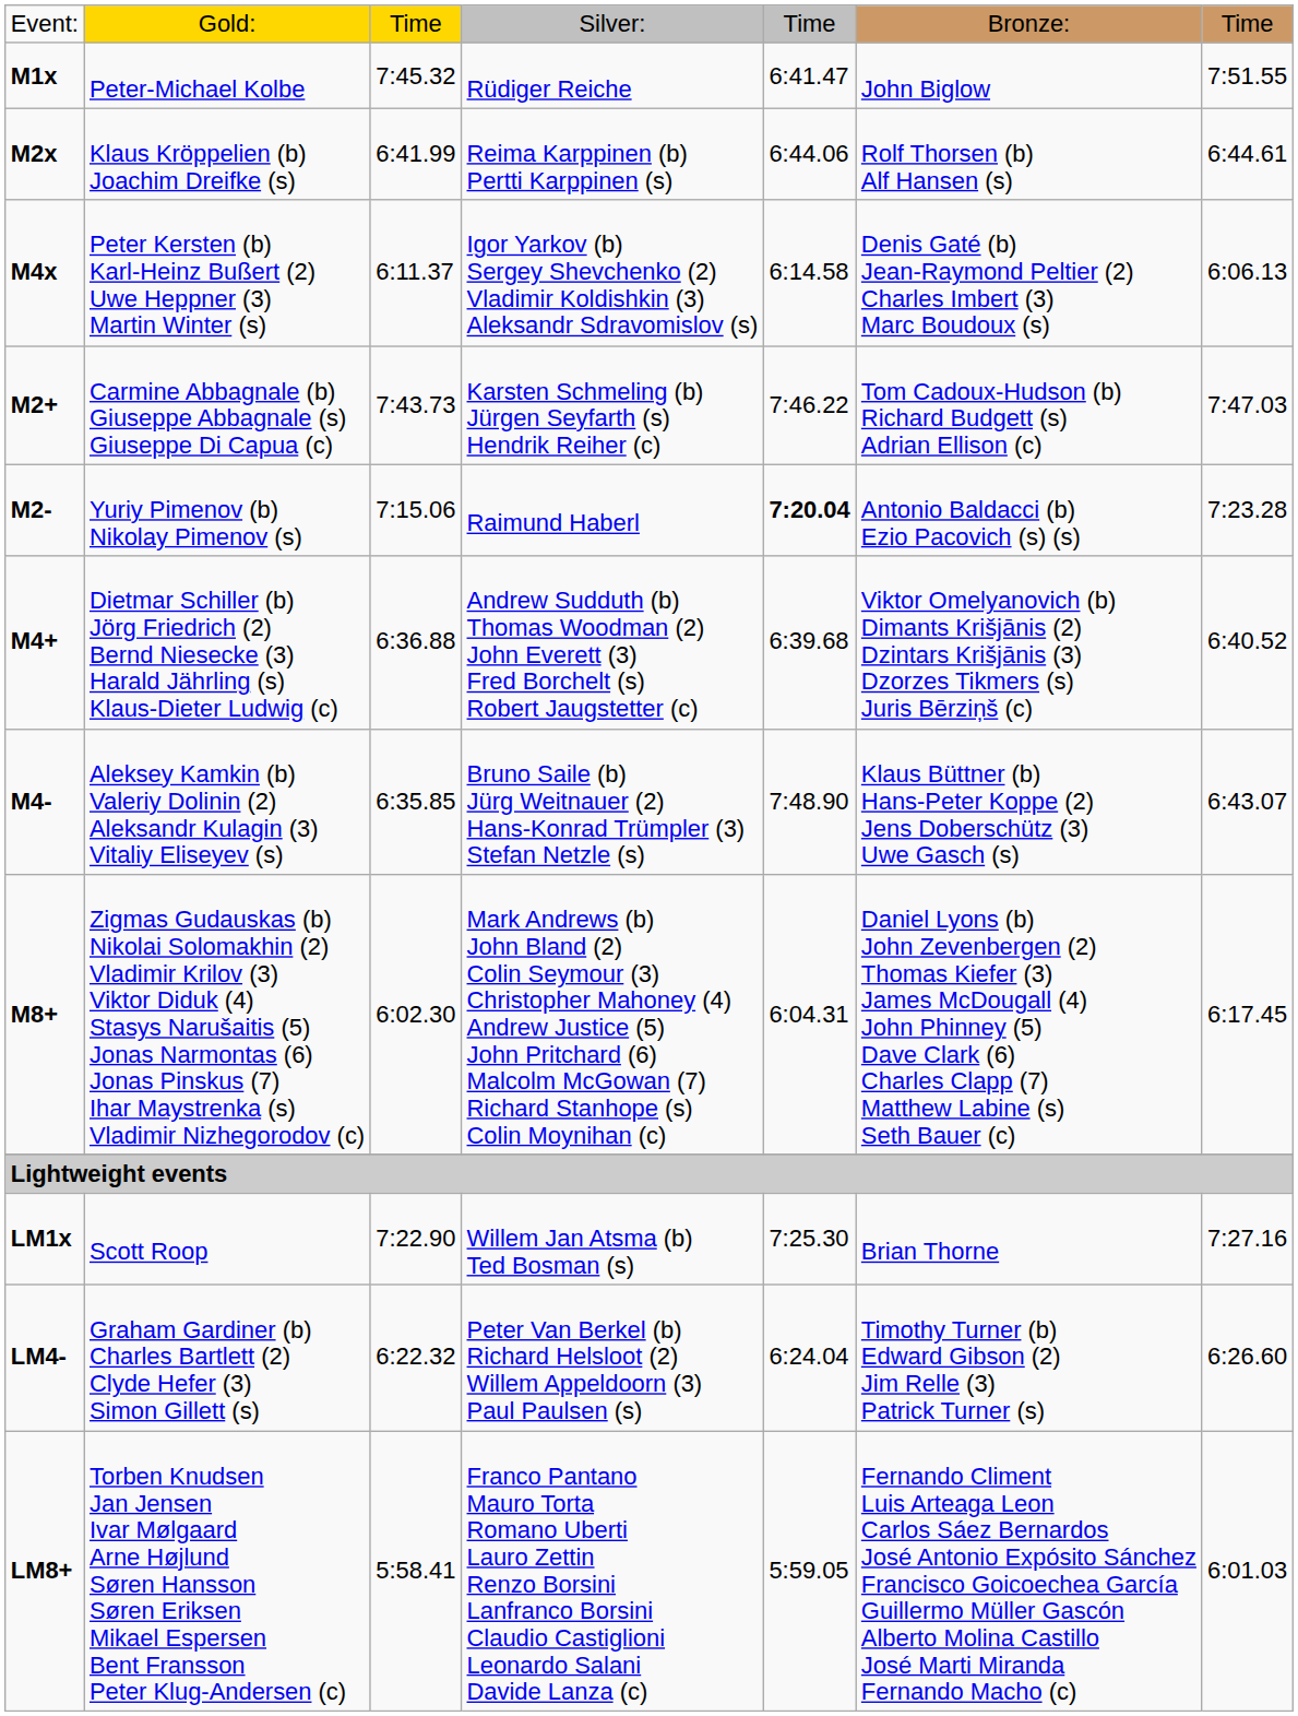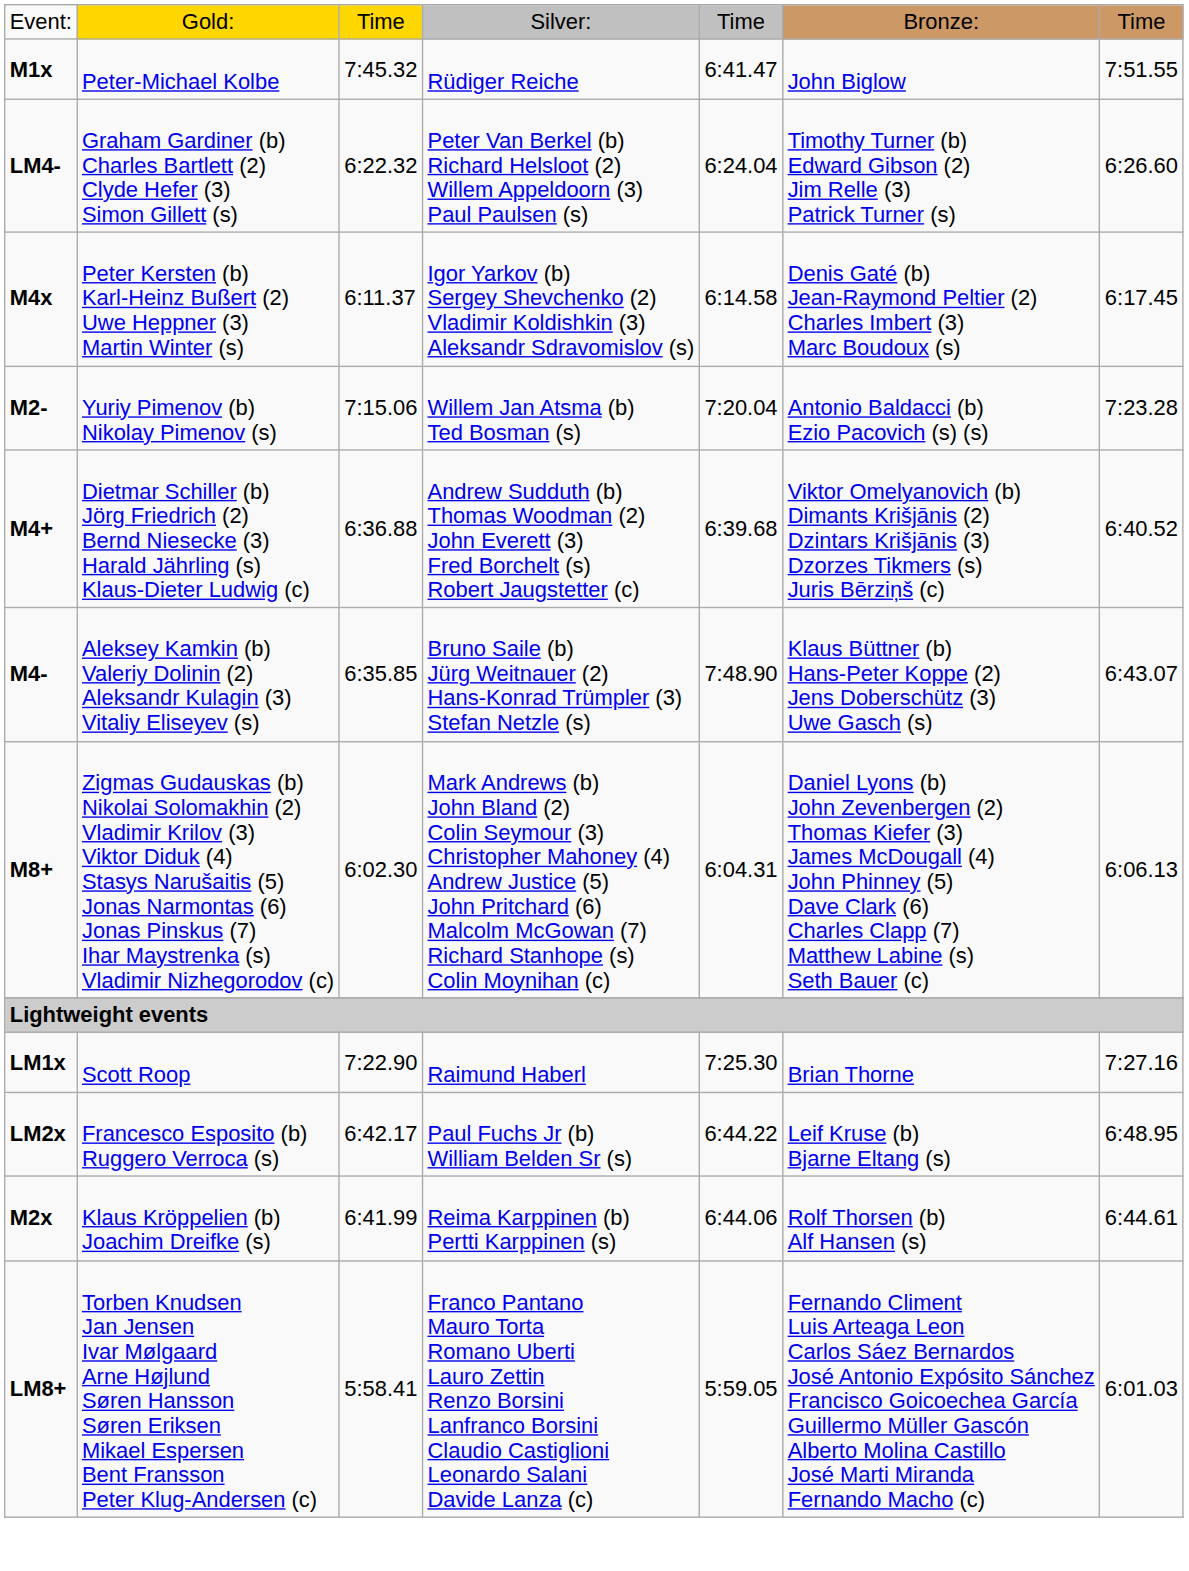 <table class="wikitable">
 <tr>
 <td>Event:</td>
 <td style="text-align:center;background-color:gold;">Gold:</td>
 <td style="text-align:center;background-color:gold;">Time</td>
 <td style="text-align:center;background-color:silver;">Silver:</td>
 <td style="text-align:center;background-color:silver;">Time</td>
 <td style="text-align:center;background-color:#CC9966;">Bronze:</td>
 <td style="text-align:center;background-color:#CC9966;">Time</td>
 </tr>
 <tr>
 <td><strong>M1x </strong></td>
 <td><br><a href='#'>Peter-Michael Kolbe</a></td>
 <td>7:45.32</td>
 <td> <br> <a href='#'>Rüdiger Reiche</a></td>
 <td>6:41.47</td>
 <td> <br> <a href='#'>John Biglow</a></td>
 <td>7:51.55</td>
 </tr>
 <tr>
-<td><strong>M2x </strong></td>
-<td> <br> <a href='#'>Klaus Kröppelien</a> (b)<br><a href='#'>Joachim Dreifke</a> (s)</td>
-<td>6:41.99</td>
-<td> <br> <a href='#'>Reima Karppinen</a> (b)<br><a href='#'>Pertti Karppinen</a> (s)</td>
-<td>6:44.06</td>
-<td> <br> <a href='#'>Rolf Thorsen</a> (b)<br><a href='#'>Alf Hansen</a> (s)</td>
-<td>6:44.61</td>
+<td><strong>LM4-</strong></td>
+<td> <br> <a href='#'>Graham Gardiner</a> (b)<br><a href='#'>Charles Bartlett</a> (2)<br><a href='#'>Clyde Hefer</a> (3)<br><a href='#'>Simon Gillett</a> (s)</td>
+<td>6:22.32</td>
+<td> <br> <a href='#'>Peter Van Berkel</a> (b)<br><a href='#'>Richard Helsloot</a> (2)<br><a href='#'>Willem Appeldoorn</a> (3)<br><a href='#'>Paul Paulsen</a> (s)</td>
+<td>6:24.04</td>
+<td> <br> <a href='#'>Timothy Turner</a> (b)<br><a href='#'>Edward Gibson</a> (2)<br><a href='#'>Jim Relle</a> (3)<br><a href='#'>Patrick Turner</a> (s)</td>
+<td>6:26.60</td>
 </tr>
 <tr>
 <td><strong>M4x </strong></td>
 <td> <br> <a href='#'>Peter Kersten</a> (b)<br><a href='#'>Karl-Heinz Bußert</a> (2)<br><a href='#'>Uwe Heppner</a> (3)<br><a href='#'>Martin Winter</a> (s)</td>
 <td>6:11.37</td>
 <td> <br> <a href='#'>Igor Yarkov</a> (b)<br><a href='#'>Sergey Shevchenko</a> (2)<br><a href='#'>Vladimir Koldishkin</a> (3)<br><a href='#'>Aleksandr Sdravomislov</a> (s)</td>
 <td>6:14.58</td>
 <td> <br> <a href='#'>Denis Gaté</a> (b)<br><a href='#'>Jean-Raymond Peltier</a> (2)<br><a href='#'>Charles Imbert</a> (3)<br><a href='#'>Marc Boudoux</a> (s)</td>
-<td>6:06.13</td>
-</tr>
-<tr>
-<td><strong>M2+</strong></td>
-<td> <br> <a href='#'>Carmine Abbagnale</a> (b)<br><a href='#'>Giuseppe Abbagnale</a> (s)<br><a href='#'>Giuseppe Di Capua</a> (c)</td>
-<td>7:43.73</td>
-<td> <br> <a href='#'>Karsten Schmeling</a> (b)<br><a href='#'>Jürgen Seyfarth</a> (s)<br><a href='#'>Hendrik Reiher</a> (c)</td>
-<td>7:46.22</td>
-<td> <br> <a href='#'>Tom Cadoux-Hudson</a> (b)<br><a href='#'>Richard Budgett</a> (s)<br><a href='#'>Adrian Ellison</a> (c)</td>
-<td>7:47.03</td>
+<td>6:17.45</td>
 </tr>
 <tr>
 <td><strong>M2-</strong></td>
 <td> <br> <a href='#'>Yuriy Pimenov</a> (b)<br><a href='#'>Nikolay Pimenov</a> (s)</td>
 <td>7:15.06</td>
-<td> <br> <a href='#'>Raimund Haberl</a></td>
-<td><strong>7:20.04</strong></td>
+<td> <br>  <a href='#'>Willem Jan Atsma</a> (b)<br><a href='#'>Ted Bosman</a> (s)</td>
+<td>7:20.04</td>
 <td> <br> <a href='#'>Antonio Baldacci</a> (b)<br><a href='#'>Ezio Pacovich</a> (s) (s)</td>
 <td>7:23.28</td>
 </tr>
 <tr>
 <td><strong>M4+</strong></td>
 <td> <br> <a href='#'>Dietmar Schiller</a> (b)<br><a href='#'>Jörg Friedrich</a> (2)<br><a href='#'>Bernd Niesecke</a> (3)<br><a href='#'>Harald Jährling</a> (s)<br><a href='#'>Klaus-Dieter Ludwig</a> (c)</td>
 <td>6:36.88</td>
 <td> <br> <a href='#'>Andrew Sudduth</a> (b)<br><a href='#'>Thomas Woodman</a> (2)<br><a href='#'>John Everett</a> (3)<br><a href='#'>Fred Borchelt</a> (s)<br><a href='#'>Robert Jaugstetter</a> (c)</td>
 <td>6:39.68</td>
 <td> <br> <a href='#'>Viktor Omelyanovich</a> (b)<br><a href='#'>Dimants Krišjānis</a> (2)<br><a href='#'>Dzintars Krišjānis</a> (3)<br><a href='#'>Dzorzes Tikmers</a> (s)<br><a href='#'>Juris Bērziņš</a> (c)</td>
 <td>6:40.52</td>
 </tr>
 <tr>
 <td><strong>M4-</strong></td>
 <td> <br> <a href='#'>Aleksey Kamkin</a> (b)<br><a href='#'>Valeriy Dolinin</a> (2)<br><a href='#'>Aleksandr Kulagin</a> (3)<br><a href='#'>Vitaliy Eliseyev</a> (s)<br></td>
 <td>6:35.85</td>
 <td> <br> <a href='#'>Bruno Saile</a> (b)<br><a href='#'>Jürg Weitnauer</a> (2)<br><a href='#'>Hans-Konrad Trümpler</a> (3)<br><a href='#'>Stefan Netzle</a> (s)<br></td>
 <td>7:48.90</td>
 <td> <br> <a href='#'>Klaus Büttner</a> (b)<br><a href='#'>Hans-Peter Koppe</a> (2)<br><a href='#'>Jens Doberschütz</a> (3)<br><a href='#'>Uwe Gasch</a> (s)<br></td>
 <td>6:43.07</td>
 </tr>
 <tr>
 <td><strong>M8+</strong></td>
 <td> <br> <a href='#'>Zigmas Gudauskas</a> (b)<br><a href='#'>Nikolai Solomakhin</a> (2)<br><a href='#'>Vladimir Krilov</a> (3)<br><a href='#'>Viktor Diduk</a> (4)<br><a href='#'>Stasys Narušaitis</a> (5)<br><a href='#'>Jonas Narmontas</a> (6)<br><a href='#'>Jonas Pinskus</a> (7)<br><a href='#'>Ihar Maystrenka</a> (s)<br><a href='#'>Vladimir Nizhegorodov</a> (c)</td>
 <td>6:02.30</td>
 <td> <br> <a href='#'>Mark Andrews</a> (b)<br><a href='#'>John Bland</a> (2)<br><a href='#'>Colin Seymour</a> (3)<br><a href='#'>Christopher Mahoney</a> (4)<br><a href='#'>Andrew Justice</a> (5)<br><a href='#'>John Pritchard</a> (6)<br><a href='#'>Malcolm McGowan</a> (7)<br><a href='#'>Richard Stanhope</a> (s)<br><a href='#'>Colin Moynihan</a> (c)</td>
 <td>6:04.31</td>
 <td> <br> <a href='#'>Daniel Lyons</a> (b)<br><a href='#'>John Zevenbergen</a> (2)<br><a href='#'>Thomas Kiefer</a> (3)<br><a href='#'>James McDougall</a> (4)<br><a href='#'>John Phinney</a> (5)<br><a href='#'>Dave Clark</a> (6)<br><a href='#'>Charles Clapp</a> (7)<br><a href='#'>Matthew Labine</a> (s)<br><a href='#'>Seth Bauer</a> (c)</td>
-<td>6:17.45</td>
+<td>6:06.13</td>
 </tr>
 <tr>
 </tr>
 <tr bgcolor="#cccccc">
 <td colspan=7><strong>Lightweight events</strong></td>
 </tr>
 <tr>
 <td><strong>LM1x</strong></td>
 <td> <br> <a href='#'>Scott Roop</a></td>
 <td>7:22.90</td>
-<td> <br>  <a href='#'>Willem Jan Atsma</a> (b)<br><a href='#'>Ted Bosman</a> (s)</td>
+<td> <br> <a href='#'>Raimund Haberl</a></td>
 <td>7:25.30</td>
 <td> <br> <a href='#'>Brian Thorne</a></td>
 <td>7:27.16</td>
 </tr>
 <tr>
-<td><strong>LM4-</strong></td>
-<td> <br> <a href='#'>Graham Gardiner</a> (b)<br><a href='#'>Charles Bartlett</a> (2)<br><a href='#'>Clyde Hefer</a> (3)<br><a href='#'>Simon Gillett</a> (s)</td>
-<td>6:22.32</td>
-<td> <br> <a href='#'>Peter Van Berkel</a> (b)<br><a href='#'>Richard Helsloot</a> (2)<br><a href='#'>Willem Appeldoorn</a> (3)<br><a href='#'>Paul Paulsen</a> (s)</td>
-<td>6:24.04</td>
-<td> <br> <a href='#'>Timothy Turner</a> (b)<br><a href='#'>Edward Gibson</a> (2)<br><a href='#'>Jim Relle</a> (3)<br><a href='#'>Patrick Turner</a> (s)</td>
-<td>6:26.60</td>
+<td><strong>LM2x</strong></td>
+<td> <br> <a href='#'>Francesco Esposito</a> (b)<br><a href='#'>Ruggero Verroca</a> (s)</td>
+<td>6:42.17</td>
+<td> <br> <a href='#'>Paul Fuchs Jr</a> (b)<br><a href='#'>William Belden Sr</a> (s)</td>
+<td>6:44.22</td>
+<td> <br> <a href='#'>Leif Kruse</a> (b)<br><a href='#'>Bjarne Eltang</a> (s)</td>
+<td>6:48.95</td>
+</tr>
+<tr>
+<td><strong>M2x </strong></td>
+<td> <br> <a href='#'>Klaus Kröppelien</a> (b)<br><a href='#'>Joachim Dreifke</a> (s)</td>
+<td>6:41.99</td>
+<td> <br> <a href='#'>Reima Karppinen</a> (b)<br><a href='#'>Pertti Karppinen</a> (s)</td>
+<td>6:44.06</td>
+<td> <br> <a href='#'>Rolf Thorsen</a> (b)<br><a href='#'>Alf Hansen</a> (s)</td>
+<td>6:44.61</td>
 </tr>
 <tr>
 <td><strong>LM8+</strong></td>
 <td> <br> <a href='#'>Torben Knudsen</a> <br> <a href='#'>Jan Jensen</a> <br> <a href='#'>Ivar Mølgaard</a> <br> <a href='#'>Arne Højlund</a> <br> <a href='#'>Søren Hansson</a> <br> <a href='#'>Søren Eriksen</a> <br> <a href='#'>Mikael Espersen</a> <br> <a href='#'>Bent Fransson</a> <br> <a href='#'>Peter Klug-Andersen</a> (c)</td>
 <td>5:58.41</td>
 <td> <br> <a href='#'>Franco Pantano</a> <br> <a href='#'>Mauro Torta</a> <br> <a href='#'>Romano Uberti</a> <br> <a href='#'>Lauro Zettin</a> <br> <a href='#'>Renzo Borsini</a> <br> <a href='#'>Lanfranco Borsini</a> <br> <a href='#'>Claudio Castiglioni</a> <br> <a href='#'>Leonardo Salani</a> <br> <a href='#'>Davide Lanza</a> (c)</td>
 <td>5:59.05</td>
 <td> <br> <a href='#'>Fernando Climent</a> <br> <a href='#'>Luis Arteaga Leon</a> <br> <a href='#'>Carlos Sáez Bernardos</a> <br> <a href='#'>José Antonio Expósito Sánchez</a> <br> <a href='#'>Francisco Goicoechea García</a> <br> <a href='#'>Guillermo Müller Gascón</a> <br> <a href='#'>Alberto Molina Castillo</a> <br> <a href='#'>José Marti Miranda</a> <br> <a href='#'>Fernando Macho</a> (c)</td>
 <td>6:01.03</td>
 </tr>
 </table>
